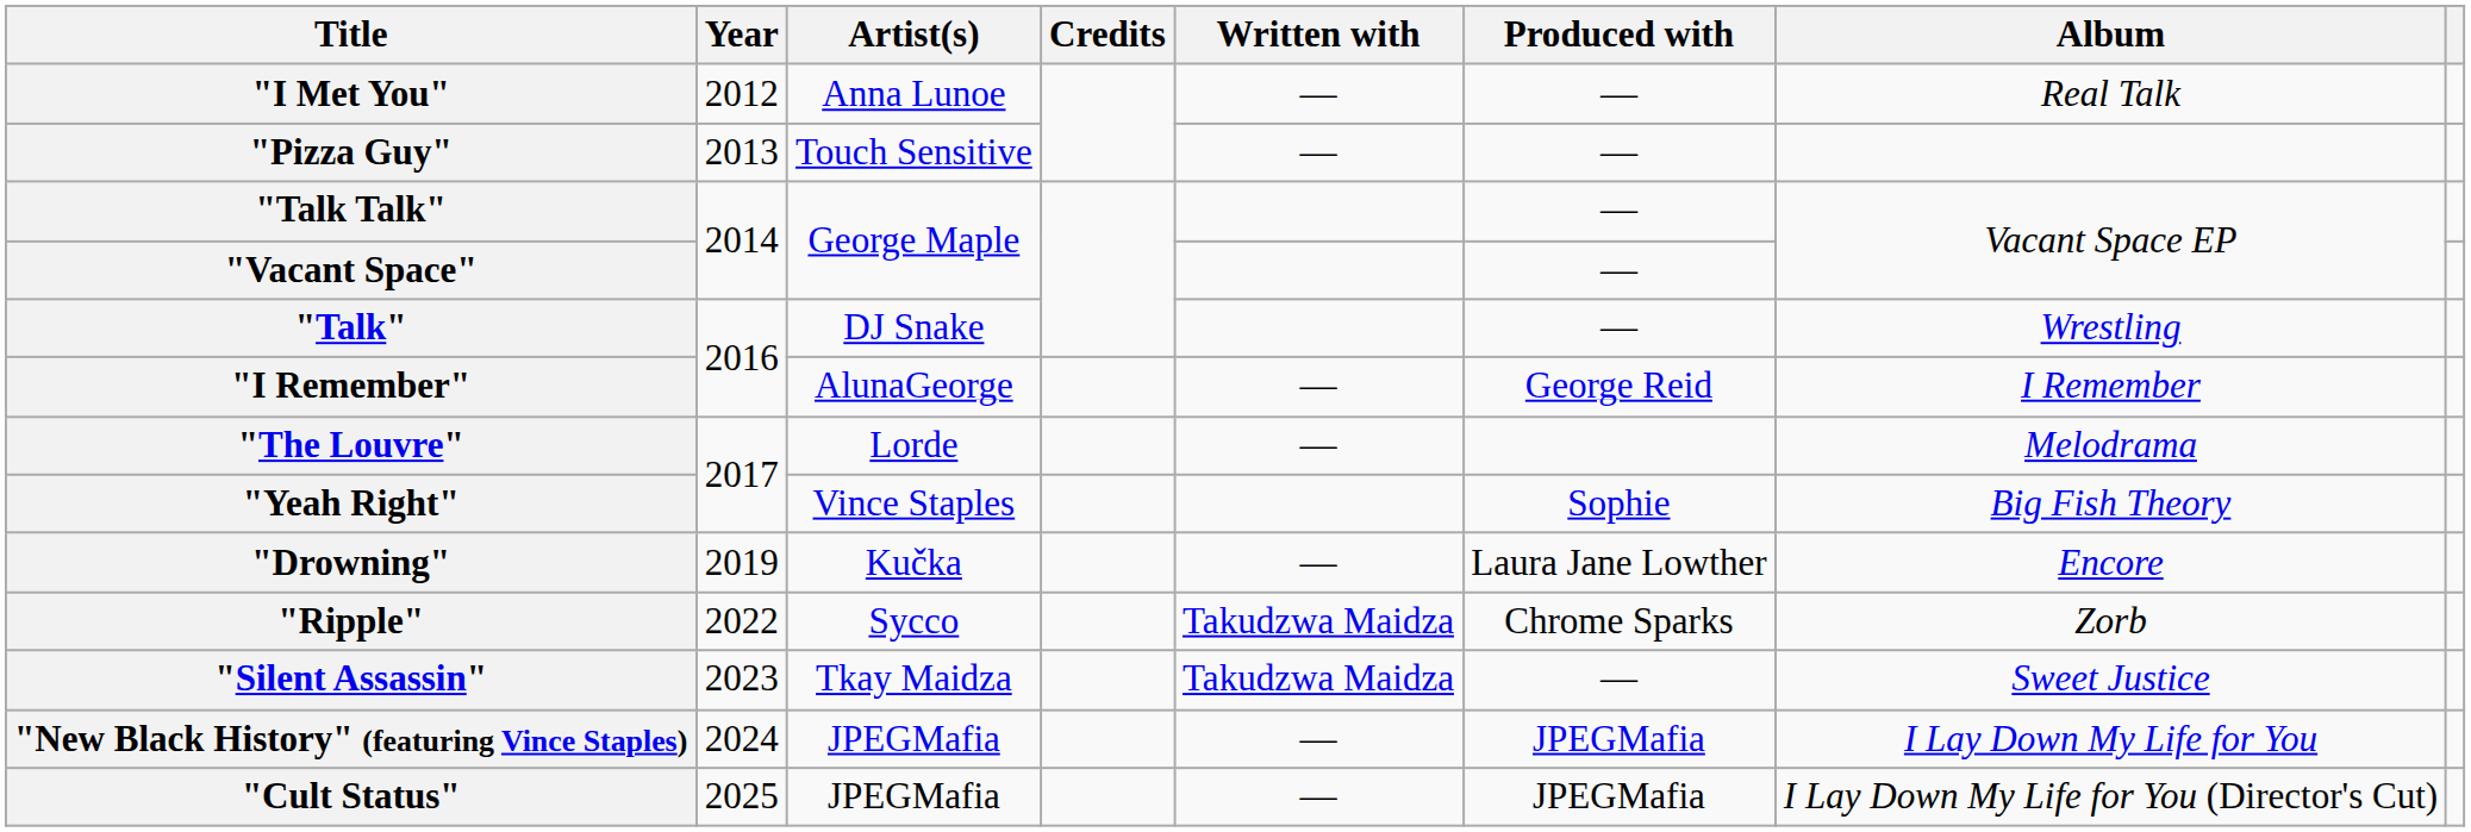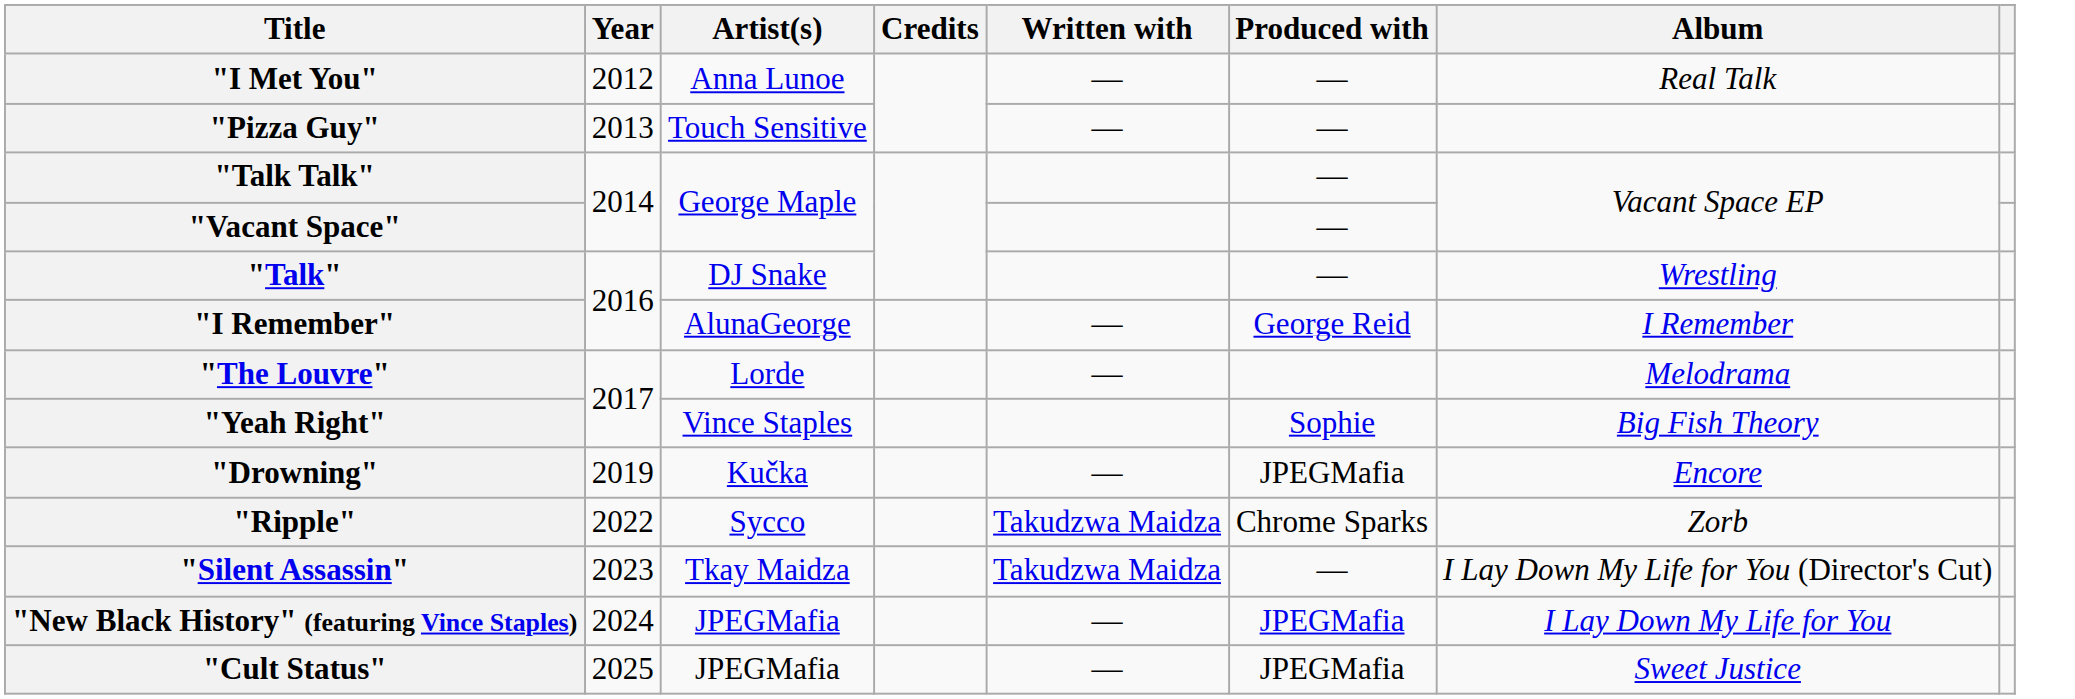 <table class="wikitable plainrowheaders" style="text-align:center;">
 <tr>
 <th scope="col">Title</th>
 <th scope="col">Year</th>
 <th scope="col">Artist(s)</th>
 <th scope="col">Credits</th>
 <th scope="col">Written with</th>
 <th scope="col">Produced with</th>
 <th scope="col">Album</th>
 <th scope="col"></th>
 </tr>
 <tr>
 <th scope="row">"I Met You"</th>
 <td>2012</td>
 <td><a href='#'>Anna Lunoe</a></td>
 <td rowspan="2"></td>
 <td>—</td>
 <td>—</td>
 <td><em>Real Talk</em></td>
 <td></td>
 </tr>
 <tr>
 <th scope="row">"Pizza Guy"</th>
 <td>2013</td>
 <td><a href='#'>Touch Sensitive</a></td>
 <td>—</td>
 <td>—</td>
 <td></td>
 <td></td>
 </tr>
 <tr>
 <th scope="row">"Talk Talk"</th>
 <td rowspan="2">2014</td>
 <td rowspan="2"><a href='#'>George Maple</a></td>
 <td rowspan="3"></td>
 <td></td>
 <td>—</td>
 <td rowspan="2"><em>Vacant Space EP</em></td>
 <td></td>
 </tr>
 <tr>
 <th scope="row">"Vacant Space"</th>
 <td></td>
 <td>—</td>
 <td></td>
 </tr>
 <tr>
 <th scope="row">"<a href='#'>Talk</a>"<br></th>
 <td rowspan="2">2016</td>
 <td><a href='#'>DJ Snake</a></td>
 <td></td>
 <td>—</td>
 <td><em><a href='#'>Wrestling</a></em></td>
 <td></td>
 </tr>
 <tr>
 <th scope="row">"I Remember"</th>
 <td><a href='#'>AlunaGeorge</a></td>
 <td></td>
 <td>—</td>
 <td><a href='#'>George Reid</a></td>
 <td><em><a href='#'>I Remember</a></em></td>
 <td></td>
 </tr>
 <tr>
 <th scope="row">"<a href='#'>The Louvre</a>"</th>
 <td rowspan="2">2017</td>
 <td><a href='#'>Lorde</a></td>
 <td></td>
 <td>—</td>
 <td></td>
 <td><em><a href='#'>Melodrama</a></em></td>
 <td></td>
 </tr>
 <tr>
 <th scope="row">"Yeah Right"</th>
 <td><a href='#'>Vince Staples</a></td>
 <td></td>
 <td></td>
 <td><a href='#'>Sophie</a></td>
 <td><em><a href='#'>Big Fish Theory</a></em></td>
 <td></td>
 </tr>
 <tr>
 <th scope="row">"Drowning"</th>
 <td>2019</td>
 <td><a href='#'>Kučka</a></td>
 <td></td>
 <td>—</td>
-<td>Laura Jane Lowther</td>
+<td>JPEGMafia</td>
 <td><em><a href='#'>Encore</a></em></td>
 <td></td>
 </tr>
 <tr>
 <th scope="row">"Ripple"</th>
 <td>2022</td>
 <td><a href='#'>Sycco</a></td>
 <td></td>
 <td><a href='#'>Takudzwa Maidza</a></td>
 <td>Chrome Sparks</td>
 <td><em>Zorb</em></td>
 <td></td>
 </tr>
 <tr>
 <th scope="row">"<a href='#'>Silent Assassin</a>"</th>
 <td>2023</td>
 <td><a href='#'>Tkay Maidza</a></td>
 <td></td>
 <td><a href='#'>Takudzwa Maidza</a></td>
 <td>—</td>
-<td><em><a href='#'>Sweet Justice</a></em></td>
+<td><em>I Lay Down My Life for You</em> (Director's Cut)</td>
 <td></td>
 </tr>
 <tr>
 <th scope="row">"New Black History" <small>(featuring <a href='#'>Vince Staples</a>)</small></th>
 <td>2024</td>
 <td><a href='#'>JPEGMafia</a></td>
 <td></td>
 <td>—</td>
 <td><a href='#'>JPEGMafia</a></td>
 <td><em><a href='#'>I Lay Down My Life for You</a></em></td>
 <td></td>
 </tr>
 <tr>
 <th scope="row">"Cult Status"</th>
 <td>2025</td>
 <td>JPEGMafia</td>
 <td></td>
 <td>—</td>
 <td>JPEGMafia</td>
-<td><em>I Lay Down My Life for You</em> (Director's Cut)</td>
+<td><em><a href='#'>Sweet Justice</a></em></td>
 <td></td>
 </tr>
 </table>
